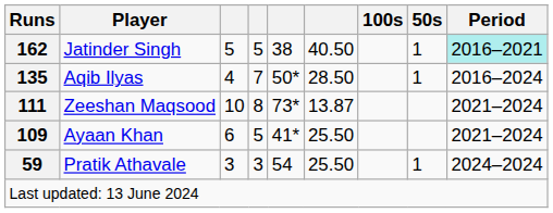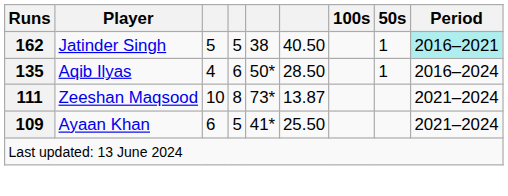 <table class="wikitable"style="font-size: 90%">
 <tr>
 <th>Runs</th>
 <th>Player</th>
 <th></th>
 <th></th>
 <th></th>
 <th></th>
 <th>100s</th>
 <th>50s</th>
 <th>Period</th>
 </tr>
 <tr>
 <th>162</th>
 <td><a href='#'>Jatinder Singh</a></td>
 <td>5</td>
 <td>5</td>
 <td>38</td>
 <td>40.50</td>
 <td></td>
 <td>1</td>
 <td style="background: paleturquoise;">2016–2021</td>
 </tr>
 <tr>
 <th>135</th>
 <td><a href='#'>Aqib Ilyas</a></td>
 <td>4</td>
-<td>7</td>
+<td>6</td>
 <td>50*</td>
 <td>28.50</td>
 <td></td>
 <td>1</td>
 <td>2016–2024</td>
 </tr>
 <tr>
 <th>111</th>
 <td><a href='#'>Zeeshan Maqsood</a></td>
 <td>10</td>
 <td>8</td>
 <td>73*</td>
 <td>13.87</td>
 <td></td>
 <td></td>
 <td>2021–2024</td>
 </tr>
 <tr>
 <th>109</th>
 <td><a href='#'>Ayaan Khan</a></td>
 <td>6</td>
 <td>5</td>
 <td>41*</td>
 <td>25.50</td>
 <td></td>
 <td></td>
 <td>2021–2024</td>
 </tr>
 <tr>
-<th>59</th>
-<td><a href='#'>Pratik Athavale</a></td>
-<td>3</td>
-<td>3</td>
-<td>54</td>
-<td>25.50</td>
-<td></td>
-<td>1</td>
-<td>2024–2024</td>
-</tr>
-<tr>
 <td colspan="9"><small>Last updated: 13 June 2024</small></td>
 </tr>
 </table>
